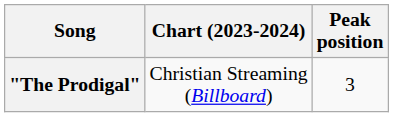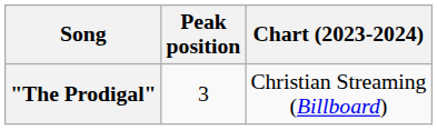 <table class="wikitable sortable plainrowheaders" style="text-align:center">
 <tr>
 <th scope="col">Song</th>
+<th scope="col">Peak<br>position</th>
 <th scope="col">Chart (2023-2024)</th>
-<th scope="col">Peak<br>position</th>
 </tr>
 <tr>
 <th scope="row">"The Prodigal"</th>
+<td>3</td>
 <td>Christian Streaming<br>(<em><a href='#'>Billboard</a></em>)</td>
-<td>3</td>
 </tr>
 </table>
